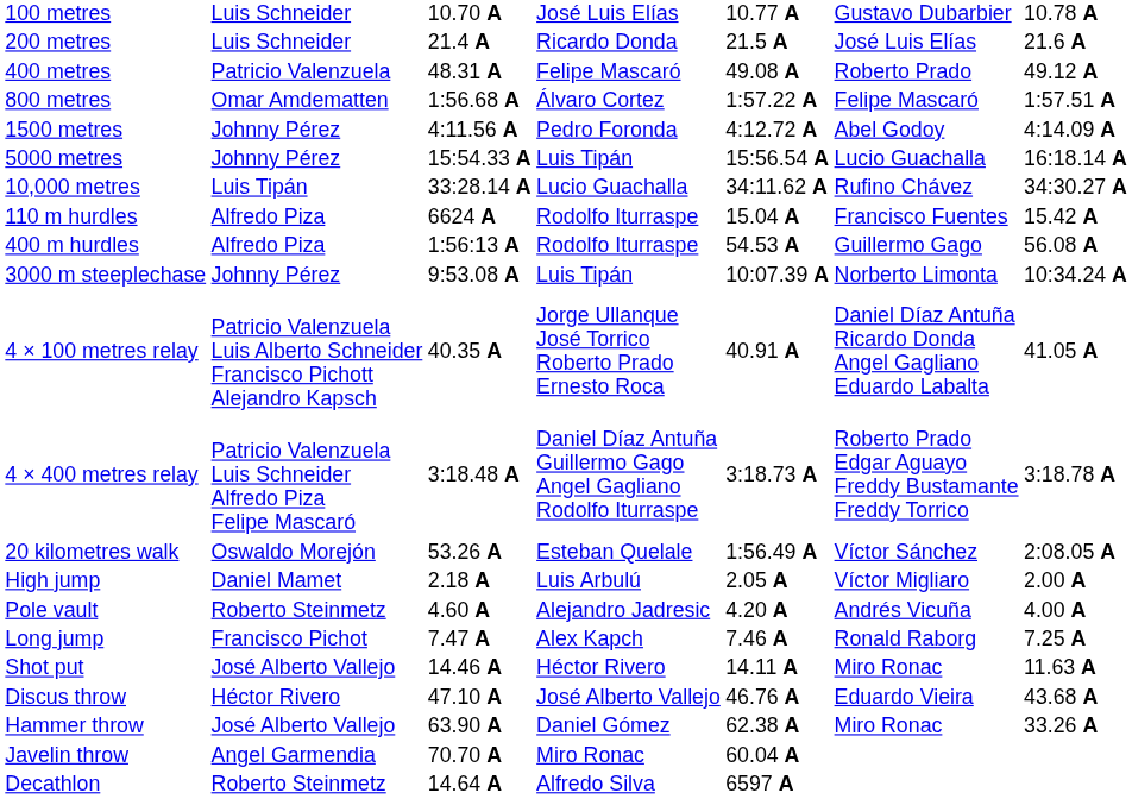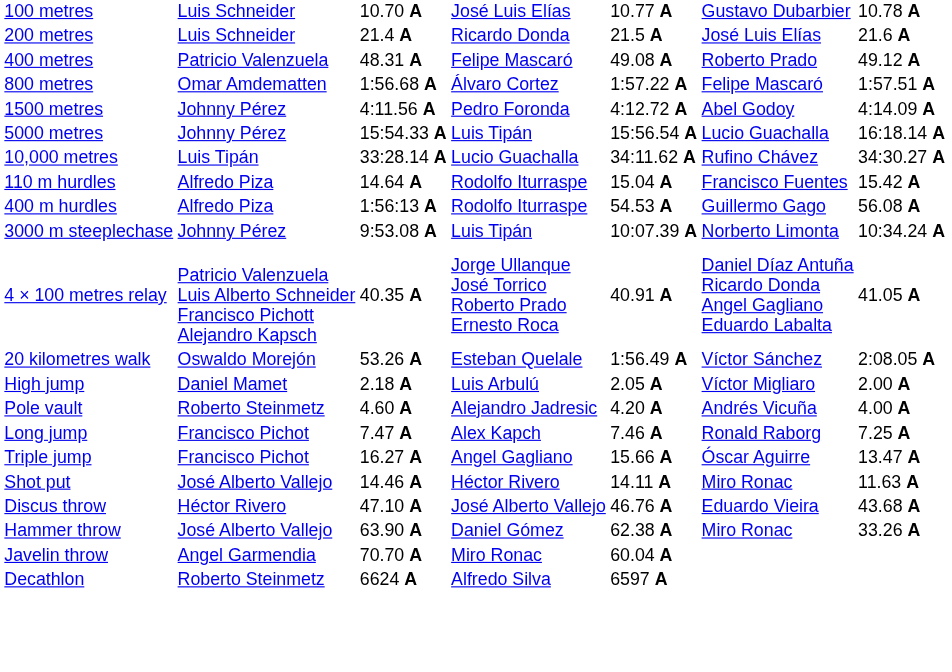 <table>
 <tr>
 <td><a href='#'>100 metres</a></td>
 <td><a href='#'>Luis Schneider</a><br> </td>
 <td>10.70 <strong>A</strong></td>
 <td><a href='#'>José Luis Elías</a><br> </td>
 <td>10.77 <strong>A</strong></td>
 <td><a href='#'>Gustavo Dubarbier</a><br> </td>
 <td>10.78 <strong>A</strong></td>
 </tr>
 <tr>
 <td><a href='#'>200 metres</a></td>
 <td><a href='#'>Luis Schneider</a><br> </td>
 <td>21.4 <strong>A</strong></td>
 <td><a href='#'>Ricardo Donda</a><br> </td>
 <td>21.5 <strong>A</strong></td>
 <td><a href='#'>José Luis Elías</a><br> </td>
 <td>21.6 <strong>A</strong></td>
 </tr>
 <tr>
 <td><a href='#'>400 metres</a></td>
 <td><a href='#'>Patricio Valenzuela</a><br> </td>
 <td>48.31 <strong>A</strong></td>
 <td><a href='#'>Felipe Mascaró</a><br> </td>
 <td>49.08 <strong>A</strong></td>
 <td><a href='#'>Roberto Prado</a><br> </td>
 <td>49.12 <strong>A</strong></td>
 </tr>
 <tr>
 <td><a href='#'>800 metres</a></td>
 <td><a href='#'>Omar Amdematten</a><br> </td>
 <td>1:56.68 <strong>A</strong></td>
 <td><a href='#'>Álvaro Cortez</a><br> </td>
 <td>1:57.22 <strong>A</strong></td>
 <td><a href='#'>Felipe Mascaró</a><br> </td>
 <td>1:57.51 <strong>A</strong></td>
 </tr>
 <tr>
 <td><a href='#'>1500 metres</a></td>
 <td><a href='#'>Johnny Pérez</a><br> </td>
 <td>4:11.56 <strong>A</strong></td>
 <td><a href='#'>Pedro Foronda</a><br> </td>
 <td>4:12.72 <strong>A</strong></td>
 <td><a href='#'>Abel Godoy</a><br> </td>
 <td>4:14.09 <strong>A</strong></td>
 </tr>
 <tr>
 <td><a href='#'>5000 metres</a></td>
 <td><a href='#'>Johnny Pérez</a><br> </td>
 <td>15:54.33 <strong>A</strong></td>
 <td><a href='#'>Luis Tipán</a><br> </td>
 <td>15:56.54 <strong>A</strong></td>
 <td><a href='#'>Lucio Guachalla</a><br> </td>
 <td>16:18.14 <strong>A</strong></td>
 </tr>
 <tr>
 <td><a href='#'>10,000 metres</a></td>
 <td><a href='#'>Luis Tipán</a><br> </td>
 <td>33:28.14 <strong>A</strong></td>
 <td><a href='#'>Lucio Guachalla</a><br> </td>
 <td>34:11.62 <strong>A</strong></td>
 <td><a href='#'>Rufino Chávez</a><br> </td>
 <td>34:30.27 <strong>A</strong></td>
 </tr>
 <tr>
 <td><a href='#'>110 m hurdles</a></td>
 <td><a href='#'>Alfredo Piza</a><br> </td>
-<td>6624 <strong>A</strong></td>
+<td>14.64 <strong>A</strong></td>
 <td><a href='#'>Rodolfo Iturraspe</a><br> </td>
 <td>15.04 <strong>A</strong></td>
 <td><a href='#'>Francisco Fuentes</a><br> </td>
 <td>15.42 <strong>A</strong></td>
 </tr>
 <tr>
 <td><a href='#'>400 m hurdles</a></td>
 <td><a href='#'>Alfredo Piza</a><br> </td>
 <td>1:56:13 <strong>A</strong></td>
 <td><a href='#'>Rodolfo Iturraspe</a><br> </td>
 <td>54.53 <strong>A</strong></td>
 <td><a href='#'>Guillermo Gago</a><br> </td>
 <td>56.08 <strong>A</strong></td>
 </tr>
 <tr>
 <td><a href='#'>3000 m steeplechase</a></td>
 <td><a href='#'>Johnny Pérez</a><br> </td>
 <td>9:53.08 <strong>A</strong></td>
 <td><a href='#'>Luis Tipán</a><br> </td>
 <td>10:07.39 <strong>A</strong></td>
 <td><a href='#'>Norberto Limonta</a><br> </td>
 <td>10:34.24 <strong>A</strong></td>
 </tr>
 <tr>
 <td><a href='#'>4 × 100 metres relay</a></td>
 <td><br><a href='#'>Patricio Valenzuela</a><br><a href='#'>Luis Alberto Schneider</a><br><a href='#'>Francisco Pichott</a><br><a href='#'>Alejandro Kapsch</a></td>
 <td>40.35 <strong>A</strong></td>
 <td><a href='#'>Jorge Ullanque</a><br> <a href='#'>José Torrico</a><br> <a href='#'>Roberto Prado</a><br> <a href='#'>Ernesto Roca</a><br></td>
 <td>40.91 <strong>A</strong></td>
 <td><a href='#'>Daniel Díaz Antuña</a><br> <a href='#'>Ricardo Donda</a><br> <a href='#'>Angel Gagliano</a><br> <a href='#'>Eduardo Labalta</a><br></td>
 <td>41.05 <strong>A</strong></td>
-</tr>
-<tr>
-<td><a href='#'>4 × 400 metres relay</a></td>
-<td><br><a href='#'>Patricio Valenzuela</a><br><a href='#'>Luis Schneider</a><br><a href='#'>Alfredo Piza</a><br><a href='#'>Felipe Mascaró</a></td>
-<td>3:18.48 <strong>A</strong></td>
-<td><a href='#'>Daniel Díaz Antuña</a><br> <a href='#'>Guillermo Gago</a><br> <a href='#'>Angel Gagliano</a><br> <a href='#'>Rodolfo Iturraspe</a><br></td>
-<td>3:18.73 <strong>A</strong></td>
-<td><a href='#'>Roberto Prado</a><br> <a href='#'>Edgar Aguayo</a><br> <a href='#'>Freddy Bustamante</a><br> <a href='#'>Freddy Torrico</a><br></td>
-<td>3:18.78 <strong>A</strong></td>
 </tr>
 <tr>
 <td><a href='#'>20 kilometres walk</a></td>
 <td><a href='#'>Oswaldo Morejón</a><br> </td>
 <td>53.26 <strong>A</strong></td>
 <td><a href='#'>Esteban Quelale</a><br> </td>
 <td>1:56.49	<strong>A</strong></td>
 <td><a href='#'>Víctor Sánchez</a><br> </td>
 <td>2:08.05 <strong>A</strong></td>
 </tr>
 <tr>
 <td><a href='#'>High jump</a></td>
 <td><a href='#'>Daniel Mamet</a><br> </td>
 <td>2.18 <strong>A</strong></td>
 <td><a href='#'>Luis Arbulú</a><br> </td>
 <td>2.05 <strong>A</strong></td>
 <td><a href='#'>Víctor Migliaro</a><br> </td>
 <td>2.00 <strong>A</strong></td>
 </tr>
 <tr>
 <td><a href='#'>Pole vault</a></td>
 <td><a href='#'>Roberto Steinmetz</a><br> </td>
 <td>4.60 <strong>A</strong></td>
 <td><a href='#'>Alejandro Jadresic</a><br> </td>
 <td>4.20 <strong>A</strong></td>
 <td><a href='#'>Andrés Vicuña</a><br> </td>
 <td>4.00 <strong>A</strong></td>
 </tr>
 <tr>
 <td><a href='#'>Long jump</a></td>
 <td><a href='#'>Francisco Pichot</a><br> </td>
 <td>7.47 <strong>A</strong></td>
 <td><a href='#'>Alex Kapch</a><br> </td>
 <td>7.46 <strong>A</strong></td>
 <td><a href='#'>Ronald Raborg</a><br> </td>
 <td>7.25 <strong>A</strong></td>
+</tr>
+<tr>
+<td><a href='#'>Triple jump</a></td>
+<td><a href='#'>Francisco Pichot</a><br> </td>
+<td>16.27 <strong>A</strong></td>
+<td><a href='#'>Angel Gagliano</a><br> </td>
+<td>15.66 <strong>A</strong></td>
+<td><a href='#'>Óscar Aguirre</a><br> </td>
+<td>13.47 <strong>A</strong></td>
 </tr>
 <tr>
 <td><a href='#'>Shot put</a></td>
 <td><a href='#'>José Alberto Vallejo</a><br> </td>
 <td>14.46 <strong>A</strong></td>
 <td><a href='#'>Héctor Rivero</a><br> </td>
 <td>14.11 <strong>A</strong></td>
 <td><a href='#'>Miro Ronac</a><br> </td>
 <td>11.63 <strong>A</strong></td>
 </tr>
 <tr>
 <td><a href='#'>Discus throw</a></td>
 <td><a href='#'>Héctor Rivero</a><br> </td>
 <td>47.10 <strong>A</strong></td>
 <td><a href='#'>José Alberto Vallejo</a><br> </td>
 <td>46.76 <strong>A</strong></td>
 <td><a href='#'>Eduardo Vieira</a><br> </td>
 <td>43.68 <strong>A</strong></td>
 </tr>
 <tr>
 <td><a href='#'>Hammer throw</a></td>
 <td><a href='#'>José Alberto Vallejo</a><br> </td>
 <td>63.90 <strong>A</strong></td>
 <td><a href='#'>Daniel Gómez</a><br> </td>
 <td>62.38 <strong>A</strong></td>
 <td><a href='#'>Miro Ronac</a><br> </td>
 <td>33.26 <strong>A</strong></td>
 </tr>
 <tr>
 <td><a href='#'>Javelin throw</a></td>
 <td><a href='#'>Angel Garmendia</a><br> </td>
 <td>70.70 <strong>A</strong></td>
 <td><a href='#'>Miro Ronac</a><br> </td>
 <td>60.04 <strong>A</strong></td>
 <td></td>
 <td></td>
 </tr>
 <tr>
 <td><a href='#'>Decathlon</a></td>
 <td><a href='#'>Roberto Steinmetz</a><br> </td>
-<td>14.64 <strong>A</strong></td>
+<td>6624 <strong>A</strong></td>
 <td><a href='#'>Alfredo Silva</a><br> </td>
 <td>6597 <strong>A</strong></td>
 <td></td>
 <td></td>
 </tr>
 </table>
